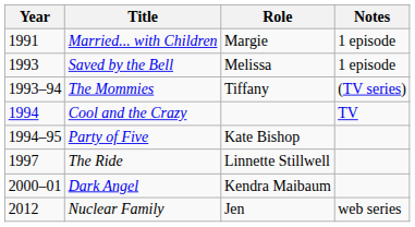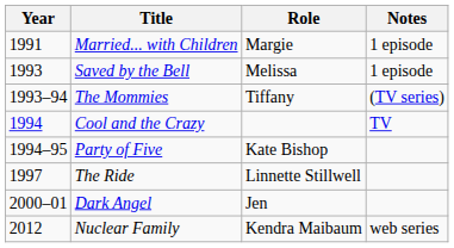 <table class="wikitable sortable">
 <tr>
 <th scope="col">Year</th>
 <th scope="col">Title</th>
 <th scope="col">Role</th>
 <th scope="col" class="unsortable">Notes</th>
 </tr>
 <tr>
 <td>1991</td>
 <td><em><a href='#'>Married... with Children</a></em></td>
 <td>Margie</td>
 <td>1 episode</td>
 </tr>
 <tr>
 <td>1993</td>
 <td><em><a href='#'>Saved by the Bell</a></em></td>
 <td>Melissa</td>
 <td>1 episode</td>
 </tr>
 <tr>
 <td>1993–94</td>
 <td><em><a href='#'>The Mommies</a></em></td>
 <td>Tiffany</td>
 <td>(<a href='#'>TV series</a>)</td>
 </tr>
 <tr>
 <td><a href='#'>1994</a></td>
 <td><em><a href='#'>Cool and the Crazy</a></em></td>
 <td></td>
 <td><a href='#'>TV</a></td>
 </tr>
 <tr>
 <td>1994–95</td>
 <td><em><a href='#'>Party of Five</a></em></td>
 <td>Kate Bishop</td>
 <td></td>
 </tr>
 <tr>
 <td>1997</td>
 <td><em>The Ride</em></td>
 <td>Linnette Stillwell</td>
 <td></td>
 </tr>
 <tr>
 <td>2000–01</td>
 <td><em><a href='#'>Dark Angel</a></em></td>
-<td>Kendra Maibaum</td>
+<td>Jen</td>
 <td></td>
 </tr>
 <tr>
 <td>2012</td>
 <td><em>Nuclear Family</em></td>
-<td>Jen</td>
+<td>Kendra Maibaum</td>
 <td>web series</td>
 </tr>
 </table>
